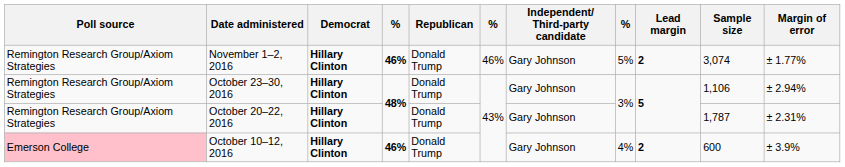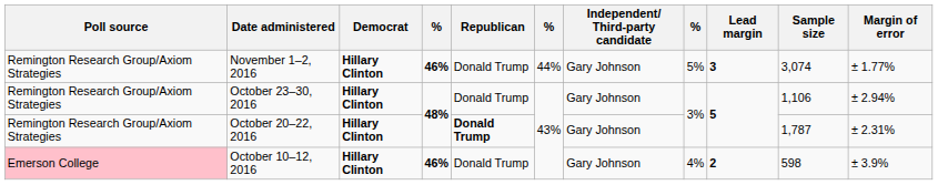 <table class="wikitable">
 <tr>
 <th>Poll source</th>
 <th>Date administered</th>
 <th>Democrat</th>
 <th>%</th>
 <th>Republican</th>
 <th>%</th>
 <th>Independent/<br>Third-party candidate</th>
 <th>%</th>
 <th>Lead margin</th>
 <th>Sample size</th>
 <th>Margin of error</th>
 </tr>
 <tr>
 <td>Remington Research Group/Axiom Strategies</td>
 <td>November 1–2, 2016</td>
 <td><strong>Hillary Clinton</strong></td>
 <td><strong>46%</strong></td>
 <td>Donald Trump</td>
-<td>46%</td>
+<td>44%</td>
 <td>Gary Johnson</td>
 <td>5%</td>
-<td><strong>2</strong></td>
+<td><strong>3</strong></td>
 <td>3,074</td>
 <td>± 1.77%</td>
 </tr>
 <tr>
 <td>Remington Research Group/Axiom Strategies</td>
 <td>October 23–30, 2016</td>
 <td><strong>Hillary Clinton</strong></td>
 <td rowspan="2" ><strong>48%</strong></td>
 <td>Donald Trump</td>
 <td rowspan="3">43%</td>
 <td>Gary Johnson</td>
 <td rowspan="2">3%</td>
 <td rowspan="2" ><strong>5</strong></td>
 <td>1,106</td>
 <td>± 2.94%</td>
 </tr>
 <tr>
 <td>Remington Research Group/Axiom Strategies</td>
 <td>October 20–22, 2016</td>
 <td><strong>Hillary Clinton</strong></td>
-<td>Donald Trump</td>
+<td><strong>Donald Trump</strong></td>
 <td>Gary Johnson</td>
 <td>1,787</td>
 <td>± 2.31%</td>
 </tr>
 <tr>
 <td style="background: pink;">Emerson College</td>
 <td>October 10–12, 2016</td>
 <td><strong>Hillary Clinton</strong></td>
 <td><strong>46%</strong></td>
 <td>Donald Trump</td>
 <td>Gary Johnson</td>
 <td>4%</td>
 <td><strong>2</strong></td>
-<td>600</td>
+<td>598</td>
 <td>± 3.9%</td>
 </tr>
 </table>
